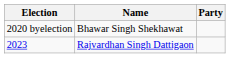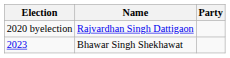 <table class="wikitable sortable">
 <tr>
 <th>Election</th>
 <th>Name</th>
 <th colspan=2>Party</th>
 </tr>
 <tr>
 <td>2020 byelection</td>
-<td>Bhawar Singh Shekhawat</td>
+<td><a href='#'>Rajvardhan Singh Dattigaon</a></td>
 <td></td>
 </tr>
 <tr>
 <td><a href='#'>2023</a></td>
-<td><a href='#'>Rajvardhan Singh Dattigaon</a></td>
+<td>Bhawar Singh Shekhawat</td>
 <td></td>
 </tr>
 </table>
